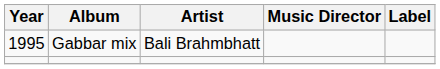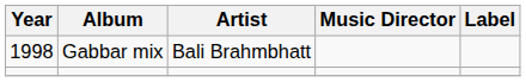 <table class="wikitable sortable">
 <tr>
 <th scope="col">Year</th>
 <th scope="col">Album</th>
 <th scope="col">Artist</th>
 <th scope="col">Music Director</th>
 <th scope="col">Label</th>
 </tr>
 <tr>
-<td>1995</td>
+<td>1998</td>
 <td>Gabbar mix</td>
 <td>Bali Brahmbhatt</td>
 <td></td>
 <td></td>
 </tr>
 <tr>
 <td></td>
 <td></td>
 <td></td>
 <td></td>
 <td></td>
 </tr>
 <tr>
 </tr>
 </table>
